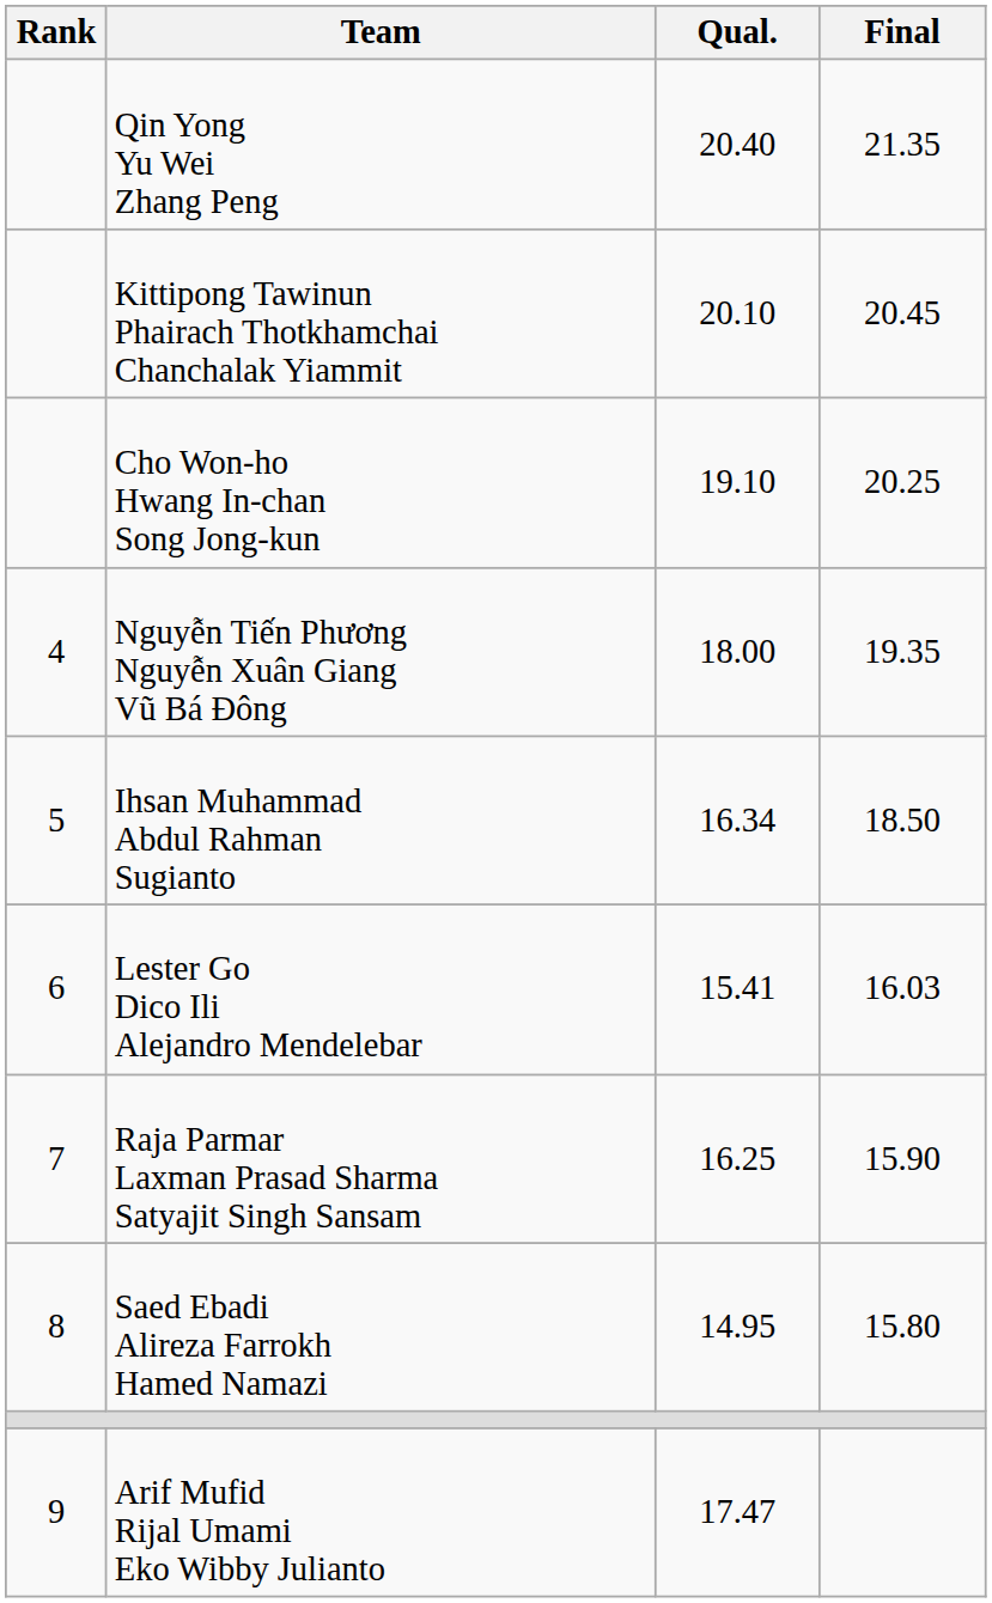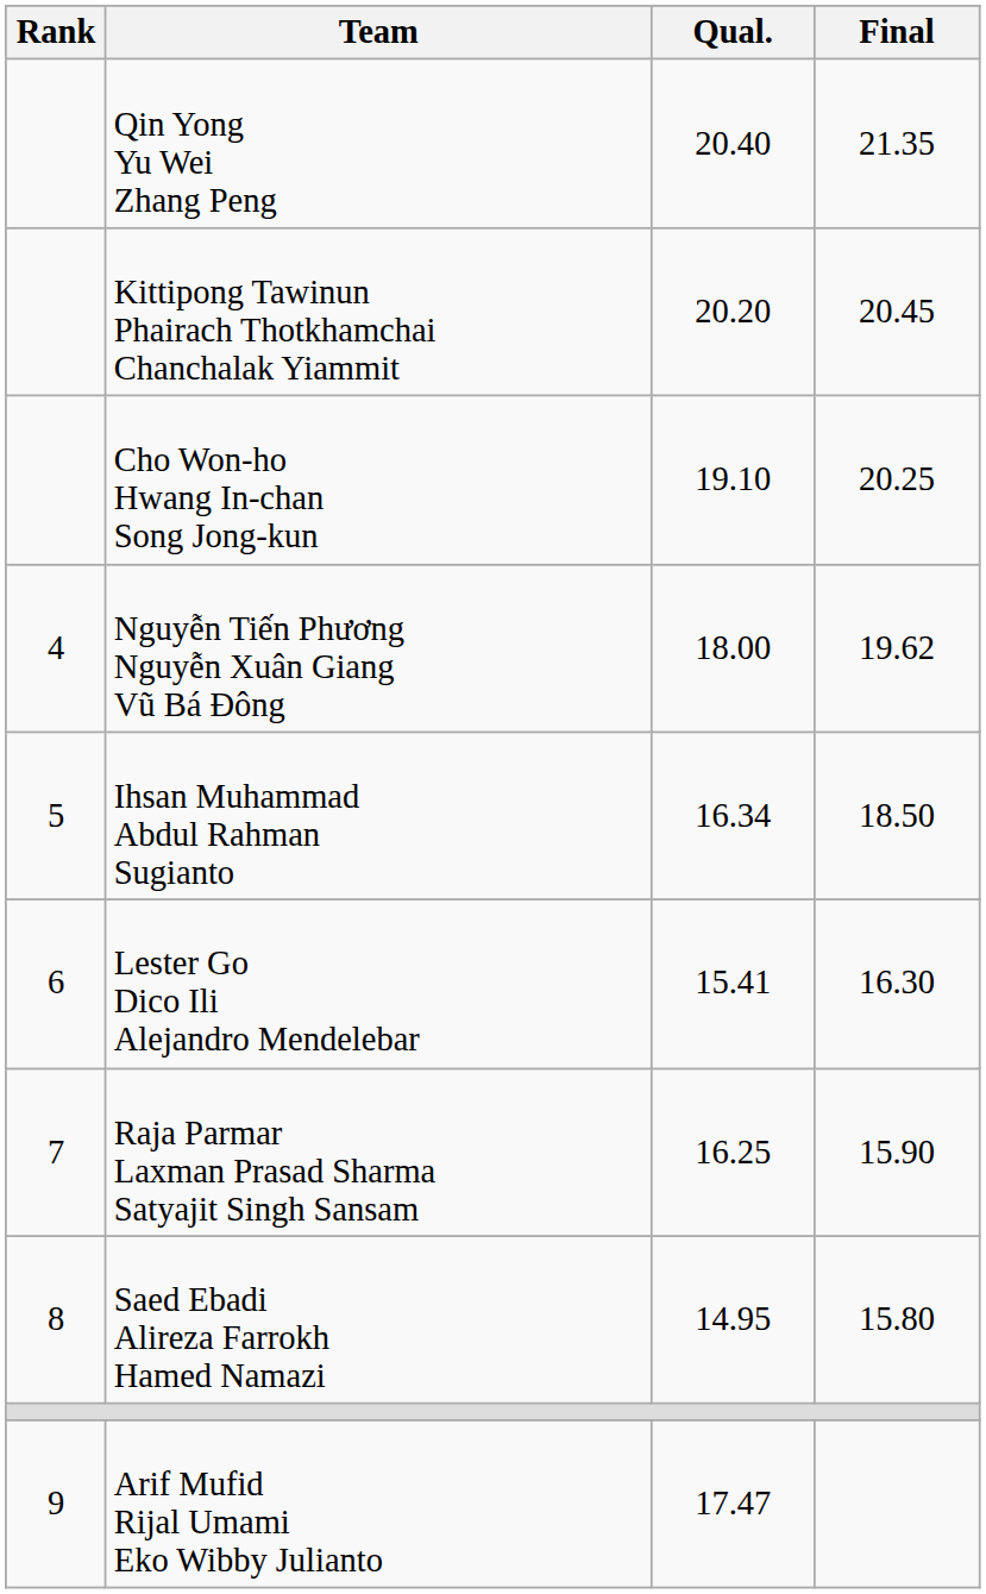 <table class=wikitable style="text-align:center">
 <tr>
 <th width=40>Rank</th>
 <th width=250>Team</th>
 <th width=70>Qual.</th>
 <th width=70>Final</th>
 </tr>
 <tr>
 <td></td>
 <td align=left><br>Qin Yong<br>Yu Wei<br>Zhang Peng</td>
 <td>20.40</td>
 <td>21.35</td>
 </tr>
 <tr>
 <td></td>
 <td align=left><br>Kittipong Tawinun<br>Phairach Thotkhamchai<br>Chanchalak Yiammit</td>
-<td>20.10</td>
+<td>20.20</td>
 <td>20.45</td>
 </tr>
 <tr>
 <td></td>
 <td align=left><br>Cho Won-ho<br>Hwang In-chan<br>Song Jong-kun</td>
 <td>19.10</td>
 <td>20.25</td>
 </tr>
 <tr>
 <td>4</td>
 <td align=left><br>Nguyễn Tiến Phương<br>Nguyễn Xuân Giang<br>Vũ Bá Đông</td>
 <td>18.00</td>
-<td>19.35</td>
+<td>19.62</td>
 </tr>
 <tr>
 <td>5</td>
 <td align=left><br>Ihsan Muhammad<br>Abdul Rahman<br>Sugianto</td>
 <td>16.34</td>
 <td>18.50</td>
 </tr>
 <tr>
 <td>6</td>
 <td align=left><br>Lester Go<br>Dico Ili<br>Alejandro Mendelebar</td>
 <td>15.41</td>
-<td>16.03</td>
+<td>16.30</td>
 </tr>
 <tr>
 <td>7</td>
 <td align=left><br>Raja Parmar<br>Laxman Prasad Sharma<br>Satyajit Singh Sansam</td>
 <td>16.25</td>
 <td>15.90</td>
 </tr>
 <tr>
 <td>8</td>
 <td align=left><br>Saed Ebadi<br>Alireza Farrokh<br>Hamed Namazi</td>
 <td>14.95</td>
 <td>15.80</td>
 </tr>
 <tr bgcolor=#DDDDDD>
 <td colspan=4></td>
 </tr>
 <tr>
 <td>9</td>
 <td align=left><br>Arif Mufid<br>Rijal Umami<br>Eko Wibby Julianto</td>
 <td>17.47</td>
 <td></td>
 </tr>
 </table>
